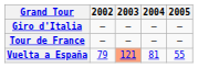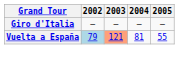 <table class="wikitable plainrowheaders">
 <tr>
 <th scope="col"><a href='#'>Grand Tour</a></th>
 <th scope="col">2002</th>
 <th scope="col">2003</th>
 <th scope="col">2004</th>
 <th scope="col">2005</th>
 </tr>
 <tr style="text-align:center;">
 <th scope="row"> <a href='#'>Giro d'Italia</a></th>
 <td>—</td>
 <td>—</td>
 <td>—</td>
 <td>—</td>
 </tr>
 <tr style="text-align:center;">
-<th scope="row"> <a href='#'>Tour de France</a></th>
-<td>—</td>
-<td>—</td>
-<td>—</td>
-<td>—</td>
-</tr>
-<tr style="text-align:center;">
 <th scope="row"> <a href='#'>Vuelta a España</a></th>
-<td style="text-align:center;"><a href='#'>79</a></td>
+<td style="background: lightblue; text-align:center;"><a href='#'>79</a></td>
 <td style="background: lightsalmon; text-align:center;"><a href='#'>121</a></td>
 <td style="text-align:center;"><a href='#'>81</a></td>
 <td style="text-align:center;"><a href='#'>55</a></td>
 </tr>
 </table>
